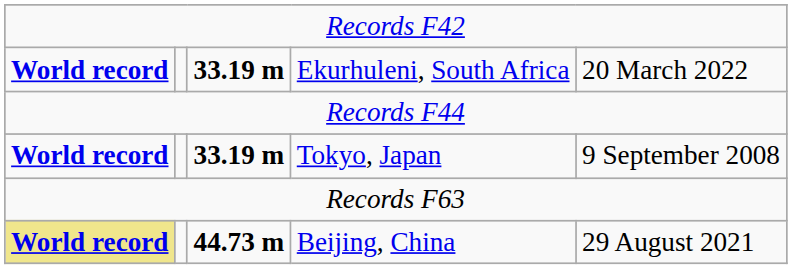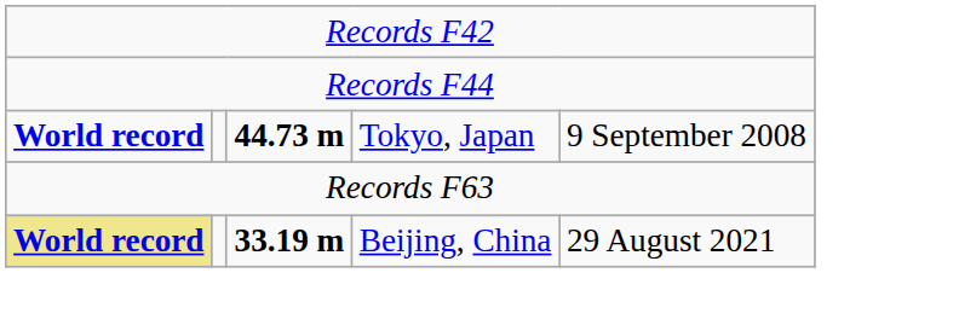 <table class="wikitable">
 <tr>
 <td colspan=5 align=center><em><a href='#'>Records F42</a></em></td>
-</tr>
-<tr>
-<td><a href='#'><strong>World record</strong></a></td>
-<td></td>
-<td><strong>33.19 m </strong></td>
-<td><a href='#'>Ekurhuleni</a>, <a href='#'>South Africa</a></td>
-<td>20 March 2022</td>
 </tr>
 <tr>
 <td colspan=5 align=center><em><a href='#'>Records F44</a></em></td>
 </tr>
 <tr>
 <td><a href='#'><strong>World record</strong></a></td>
 <td></td>
-<td><strong>33.19 m</strong></td>
+<td><strong>44.73 m </strong></td>
 <td><a href='#'>Tokyo</a>, <a href='#'>Japan</a></td>
 <td>9 September 2008</td>
 </tr>
 <tr>
 <td colspan=5 align=center><em>Records F63</em></td>
 </tr>
 <tr>
 <td style="background: khaki;"><a href='#'><strong>World record</strong></a></td>
 <td></td>
-<td><strong>44.73 m </strong></td>
+<td><strong>33.19 m</strong></td>
 <td><a href='#'>Beijing</a>, <a href='#'>China</a></td>
 <td>29 August 2021</td>
 </tr>
 </table>
